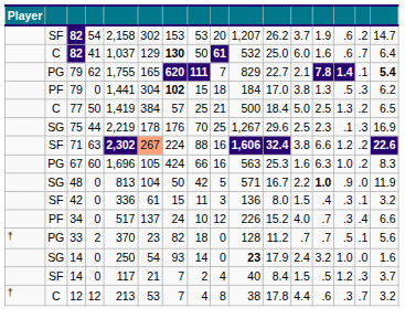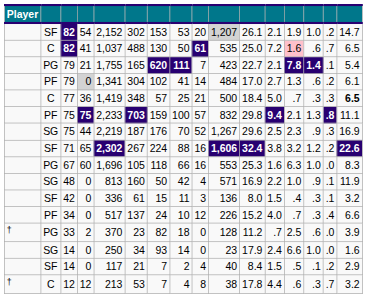 <table class="wikitable sortable" style="font-size: 95%; text-align:right;">
 <tr>
 <th style="background:#00778B; color:#FFFFFF; border-top:#280071 3px solid; border-bottom:#280071 3px solid;">Player</th>
 <th style="background:#00778B; color:#FFFFFF; border-top:#280071 3px solid; border-bottom:#280071 3px solid;"></th>
 <th style="background:#00778B; color:#FFFFFF; border-top:#280071 3px solid; border-bottom:#280071 3px solid;"></th>
 <th style="background:#00778B; color:#FFFFFF; border-top:#280071 3px solid; border-bottom:#280071 3px solid;"></th>
 <th style="background:#00778B; color:#FFFFFF; border-top:#280071 3px solid; border-bottom:#280071 3px solid;"></th>
 <th style="background:#00778B; color:#FFFFFF; border-top:#280071 3px solid; border-bottom:#280071 3px solid;"></th>
 <th style="background:#00778B; color:#FFFFFF; border-top:#280071 3px solid; border-bottom:#280071 3px solid;"></th>
 <th style="background:#00778B; color:#FFFFFF; border-top:#280071 3px solid; border-bottom:#280071 3px solid;"></th>
 <th style="background:#00778B; color:#FFFFFF; border-top:#280071 3px solid; border-bottom:#280071 3px solid;"></th>
 <th style="background:#00778B; color:#FFFFFF; border-top:#280071 3px solid; border-bottom:#280071 3px solid;"></th>
 <th style="background:#00778B; color:#FFFFFF; border-top:#280071 3px solid; border-bottom:#280071 3px solid;"></th>
 <th style="background:#00778B; color:#FFFFFF; border-top:#280071 3px solid; border-bottom:#280071 3px solid;"></th>
 <th style="background:#00778B; color:#FFFFFF; border-top:#280071 3px solid; border-bottom:#280071 3px solid;"></th>
 <th style="background:#00778B; color:#FFFFFF; border-top:#280071 3px solid; border-bottom:#280071 3px solid;"></th>
 <th style="background:#00778B; color:#FFFFFF; border-top:#280071 3px solid; border-bottom:#280071 3px solid;"></th>
 <th style="background:#00778B; color:#FFFFFF; border-top:#280071 3px solid; border-bottom:#280071 3px solid;"></th>
 </tr>
 <tr>
 <td style="text-align:left;"></td>
 <td style="text-align:center;">SF</td>
 <td style="background:#280071; color:#FFFFFF;"><strong>82</strong></td>
 <td>54</td>
-<td>2,158</td>
+<td>2,152</td>
 <td>302</td>
 <td>153</td>
 <td>53</td>
 <td>20</td>
-<td>1,207</td>
-<td>26.2</td>
-<td>3.7</td>
+<td style="background: lightgrey;">1,207</td>
+<td>26.1</td>
+<td>2.1</td>
 <td>1.9</td>
-<td>.6</td>
+<td>1.0</td>
 <td>.2</td>
 <td>14.7</td>
 </tr>
 <tr>
 <td style="text-align:left;"></td>
 <td style="text-align:center;">C</td>
 <td style="background:#280071; color:#FFFFFF;"><strong>82</strong></td>
 <td>41</td>
 <td>1,037</td>
-<td>129</td>
-<td><strong>130</strong></td>
+<td>488</td>
+<td>130</td>
 <td>50</td>
 <td style="background:#280071; color:#FFFFFF;"><strong>61</strong></td>
-<td>532</td>
+<td>535</td>
 <td>25.0</td>
-<td>6.0</td>
-<td>1.6</td>
+<td>7.2</td>
+<td style="background: pink;">1.6</td>
 <td>.6</td>
 <td>.7</td>
-<td>6.4</td>
+<td>6.5</td>
 </tr>
 <tr>
 <td style="text-align:left;"></td>
 <td style="text-align:center;">PG</td>
 <td>79</td>
-<td>62</td>
+<td>21</td>
 <td>1,755</td>
 <td>165</td>
 <td style="background:#280071; color:#FFFFFF;"><strong>620</strong></td>
 <td style="background:#280071; color:#FFFFFF;"><strong>111</strong></td>
 <td>7</td>
-<td>829</td>
+<td>423</td>
 <td>22.7</td>
 <td>2.1</td>
 <td style="background:#280071; color:#FFFFFF;"><strong>7.8</strong></td>
 <td style="background:#280071; color:#FFFFFF;"><strong>1.4</strong></td>
 <td>.1</td>
-<td><strong>5.4</strong></td>
+<td>5.4</td>
 </tr>
 <tr>
 <td style="text-align:left;"></td>
 <td style="text-align:center;">PF</td>
 <td>79</td>
-<td>0</td>
-<td>1,441</td>
+<td style="background: lightgrey;">0</td>
+<td>1,341</td>
 <td>304</td>
-<td><strong>102</strong></td>
-<td>15</td>
-<td>18</td>
-<td>184</td>
+<td>102</td>
+<td>41</td>
+<td>14</td>
+<td>484</td>
 <td>17.0</td>
-<td>3.8</td>
+<td>2.7</td>
 <td>1.3</td>
-<td>.5</td>
-<td>.3</td>
-<td>6.2</td>
+<td>.6</td>
+<td>.2</td>
+<td>6.1</td>
 </tr>
 <tr>
 <td style="text-align:left;"></td>
 <td style="text-align:center;">C</td>
 <td>77</td>
-<td>50</td>
+<td>36</td>
 <td>1,419</td>
-<td>384</td>
+<td>348</td>
 <td>57</td>
 <td>25</td>
 <td>21</td>
 <td>500</td>
 <td>18.4</td>
 <td>5.0</td>
-<td>2.5</td>
+<td>.7</td>
+<td>.3</td>
+<td>.3</td>
+<td><strong>6.5</strong></td>
+</tr>
+<tr>
+<td style="text-align:left;"></td>
+<td style="text-align:center;">PF</td>
+<td>75</td>
+<td style="background:#280071; color:#FFFFFF;"><strong>75</strong></td>
+<td>2,233</td>
+<td style="background:#280071; color:#FFFFFF;"><strong>703</strong></td>
+<td>159</td>
+<td>100</td>
+<td>57</td>
+<td>832</td>
+<td>29.8</td>
+<td style="background:#280071; color:#FFFFFF;"><strong>9.4</strong></td>
+<td>2.1</td>
 <td>1.3</td>
-<td>.2</td>
-<td>6.5</td>
+<td style="background:#280071; color:#FFFFFF;"><strong>.8</strong></td>
+<td>11.1</td>
 </tr>
 <tr>
 <td style="text-align:left;"></td>
 <td style="text-align:center;">SG</td>
 <td>75</td>
 <td>44</td>
 <td>2,219</td>
-<td>178</td>
+<td>187</td>
 <td>176</td>
 <td>70</td>
-<td>25</td>
+<td>52</td>
 <td>1,267</td>
 <td>29.6</td>
 <td>2.5</td>
 <td>2.3</td>
-<td>.1</td>
+<td>.9</td>
 <td>.3</td>
 <td>16.9</td>
 </tr>
 <tr>
 <td style="text-align:left;"></td>
 <td style="text-align:center;">SF</td>
 <td>71</td>
-<td>63</td>
+<td>65</td>
 <td style="background:#280071; color:#FFFFFF;"><strong>2,302</strong></td>
-<td style="background: lightsalmon;">267</td>
+<td>267</td>
 <td>224</td>
 <td>88</td>
 <td>16</td>
 <td style="background:#280071; color:#FFFFFF;"><strong>1,606</strong></td>
 <td style="background:#280071; color:#FFFFFF;"><strong>32.4</strong></td>
 <td>3.8</td>
-<td>6.6</td>
+<td>3.2</td>
 <td>1.2</td>
 <td>.2</td>
 <td style="background:#280071; color:#FFFFFF;"><strong>22.6</strong></td>
 </tr>
 <tr>
 <td style="text-align:left;"></td>
 <td style="text-align:center;">PG</td>
 <td>67</td>
 <td>60</td>
 <td>1,696</td>
 <td>105</td>
-<td>424</td>
+<td>118</td>
 <td>66</td>
 <td>16</td>
-<td>563</td>
+<td>553</td>
 <td>25.3</td>
 <td>1.6</td>
 <td>6.3</td>
 <td>1.0</td>
-<td>.2</td>
+<td>.0</td>
 <td>8.3</td>
 </tr>
 <tr>
 <td style="text-align:left;"></td>
 <td style="text-align:center;">SG</td>
 <td>48</td>
 <td>0</td>
 <td>813</td>
-<td>104</td>
+<td>160</td>
 <td>50</td>
 <td>42</td>
-<td>5</td>
+<td>4</td>
 <td>571</td>
-<td>16.7</td>
+<td>16.9</td>
 <td>2.2</td>
-<td><strong>1.0</strong></td>
+<td>1.0</td>
 <td>.9</td>
-<td>.0</td>
+<td>.1</td>
 <td>11.9</td>
 </tr>
 <tr>
 <td style="text-align:left;"></td>
 <td style="text-align:center;">SF</td>
 <td>42</td>
 <td>0</td>
 <td>336</td>
 <td>61</td>
 <td>15</td>
 <td>11</td>
 <td>3</td>
 <td>136</td>
 <td>8.0</td>
 <td>1.5</td>
 <td>.4</td>
 <td>.3</td>
 <td>.1</td>
 <td>3.2</td>
 </tr>
 <tr>
 <td style="text-align:left;"></td>
 <td style="text-align:center;">PF</td>
 <td>34</td>
 <td>0</td>
 <td>517</td>
 <td>137</td>
 <td>24</td>
 <td>10</td>
 <td>12</td>
 <td>226</td>
 <td>15.2</td>
 <td>4.0</td>
 <td>.7</td>
 <td>.3</td>
 <td>.4</td>
 <td>6.6</td>
 </tr>
 <tr>
 <td style="text-align:left;"><sup>†</sup></td>
 <td style="text-align:center;">PG</td>
 <td>33</td>
 <td>2</td>
 <td>370</td>
 <td>23</td>
 <td>82</td>
 <td>18</td>
 <td>0</td>
 <td>128</td>
 <td>11.2</td>
 <td>.7</td>
-<td>.7</td>
-<td>.5</td>
-<td>.1</td>
-<td>5.6</td>
+<td>2.5</td>
+<td>.6</td>
+<td>.0</td>
+<td>3.9</td>
 </tr>
 <tr>
 <td style="text-align:left;"></td>
 <td style="text-align:center;">SG</td>
 <td>14</td>
 <td>0</td>
 <td>250</td>
-<td>54</td>
+<td>34</td>
 <td>93</td>
 <td>14</td>
 <td>0</td>
-<td><strong>23</strong></td>
+<td>23</td>
 <td>17.9</td>
 <td>2.4</td>
-<td>3.2</td>
+<td>6.6</td>
 <td>1.0</td>
 <td>.0</td>
 <td>1.6</td>
 </tr>
 <tr>
 <td style="text-align:left;"></td>
 <td style="text-align:center;">SF</td>
 <td>14</td>
 <td>0</td>
 <td>117</td>
 <td>21</td>
 <td>7</td>
 <td>2</td>
 <td>4</td>
 <td>40</td>
 <td>8.4</td>
 <td>1.5</td>
 <td>.5</td>
-<td>1.2</td>
-<td>.3</td>
-<td>3.7</td>
+<td>.1</td>
+<td>.2</td>
+<td>2.9</td>
 </tr>
 <tr>
 <td style="text-align:left;"><sup>†</sup></td>
 <td style="text-align:center;">C</td>
 <td>12</td>
 <td>12</td>
 <td>213</td>
 <td>53</td>
 <td>7</td>
 <td>4</td>
 <td>8</td>
 <td>38</td>
 <td>17.8</td>
 <td>4.4</td>
 <td>.6</td>
 <td>.3</td>
 <td>.7</td>
 <td>3.2</td>
 </tr>
 </table>
